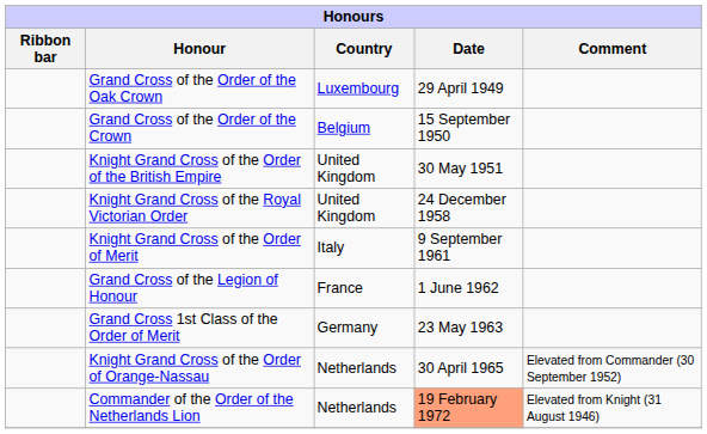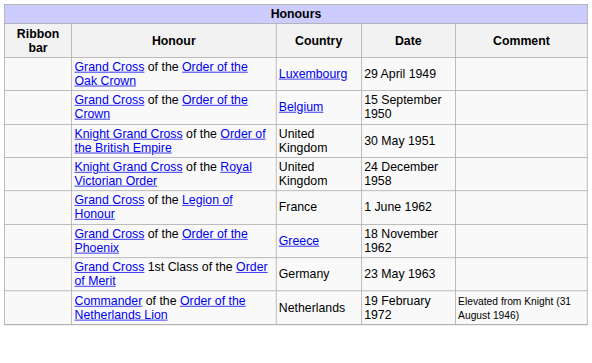 <table class="wikitable" style="width:60%;">
 <tr style="background:#ccf; text-align:center;">
 <td colspan=5><strong>Honours</strong></td>
 </tr>
 <tr>
 <th style="width:80px;">Ribbon bar</th>
 <th>Honour</th>
 <th>Country</th>
 <th>Date</th>
 <th>Comment</th>
 </tr>
 <tr>
 <td></td>
 <td><a href='#'>Grand Cross</a> of the <a href='#'>Order of the Oak Crown</a></td>
 <td><a href='#'>Luxembourg</a></td>
 <td>29 April 1949</td>
 <td></td>
 </tr>
 <tr>
 <td></td>
 <td><a href='#'>Grand Cross</a> of the <a href='#'>Order of the Crown</a></td>
 <td><a href='#'>Belgium</a></td>
 <td>15 September 1950</td>
 <td></td>
 </tr>
 <tr>
 <td></td>
 <td><a href='#'>Knight Grand Cross</a> of the <a href='#'>Order of the British Empire</a></td>
 <td>United Kingdom</td>
 <td>30 May 1951</td>
 <td></td>
 </tr>
 <tr>
 <td></td>
 <td><a href='#'>Knight Grand Cross</a> of the <a href='#'>Royal Victorian Order</a></td>
 <td>United Kingdom</td>
 <td>24 December 1958</td>
 <td></td>
 </tr>
 <tr>
 <td></td>
-<td><a href='#'>Knight Grand Cross</a> of the <a href='#'>Order of Merit</a></td>
-<td>Italy</td>
-<td>9 September 1961</td>
+<td><a href='#'>Grand Cross</a> of the <a href='#'>Legion of Honour</a></td>
+<td>France</td>
+<td>1 June 1962</td>
 <td></td>
 </tr>
 <tr>
 <td></td>
-<td><a href='#'>Grand Cross</a> of the <a href='#'>Legion of Honour</a></td>
-<td>France</td>
-<td>1 June 1962</td>
+<td><a href='#'>Grand Cross</a> of the <a href='#'>Order of the Phoenix</a></td>
+<td><a href='#'>Greece</a></td>
+<td>18 November 1962</td>
 <td></td>
 </tr>
 <tr>
 <td></td>
 <td><a href='#'>Grand Cross</a> 1st Class of the <a href='#'>Order of Merit</a></td>
 <td>Germany</td>
 <td>23 May 1963</td>
 <td></td>
 </tr>
 <tr>
 <td></td>
-<td><a href='#'>Knight Grand Cross</a> of the <a href='#'>Order of Orange-Nassau</a></td>
-<td>Netherlands</td>
-<td>30 April 1965</td>
-<td><small>Elevated from Commander (30 September 1952)</small></td>
-</tr>
-<tr>
-<td></td>
 <td><a href='#'>Commander</a> of the <a href='#'>Order of the Netherlands Lion</a></td>
 <td>Netherlands</td>
-<td style="background: lightsalmon;">19 February 1972</td>
+<td>19 February 1972</td>
 <td><small>Elevated from Knight (31 August 1946)</small></td>
 </tr>
 <tr>
 </tr>
 </table>
